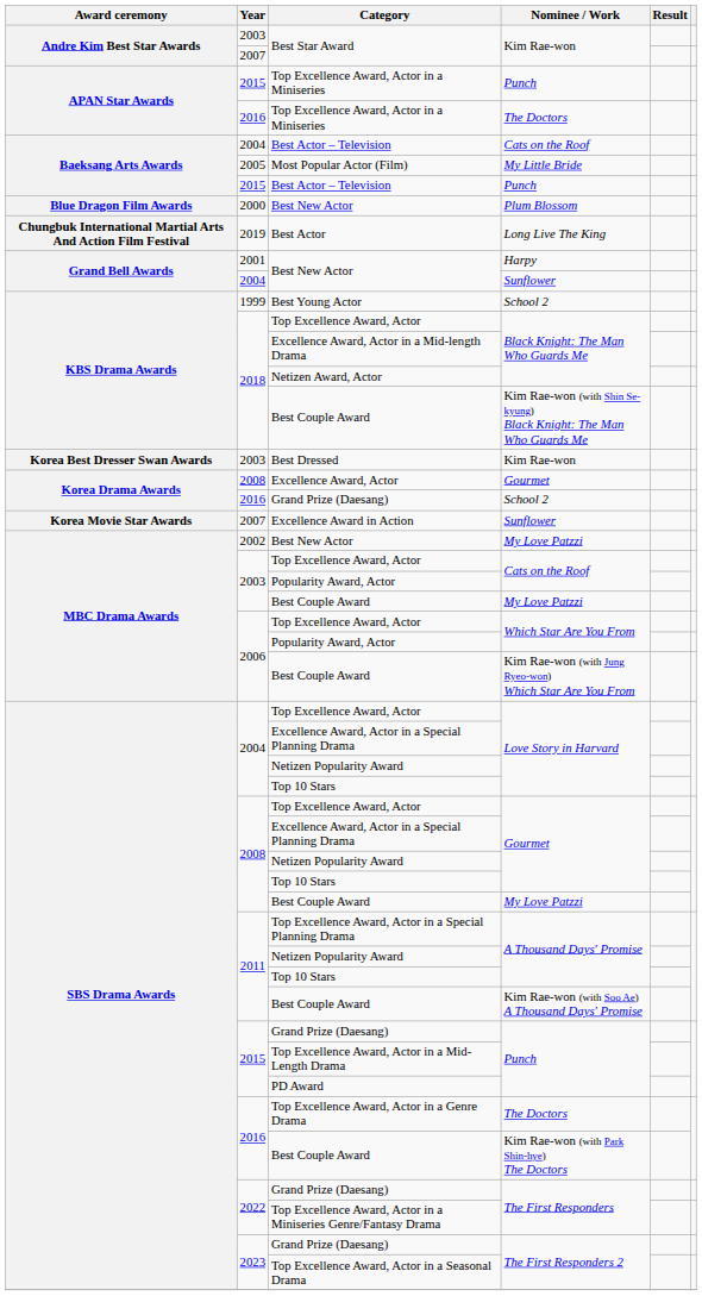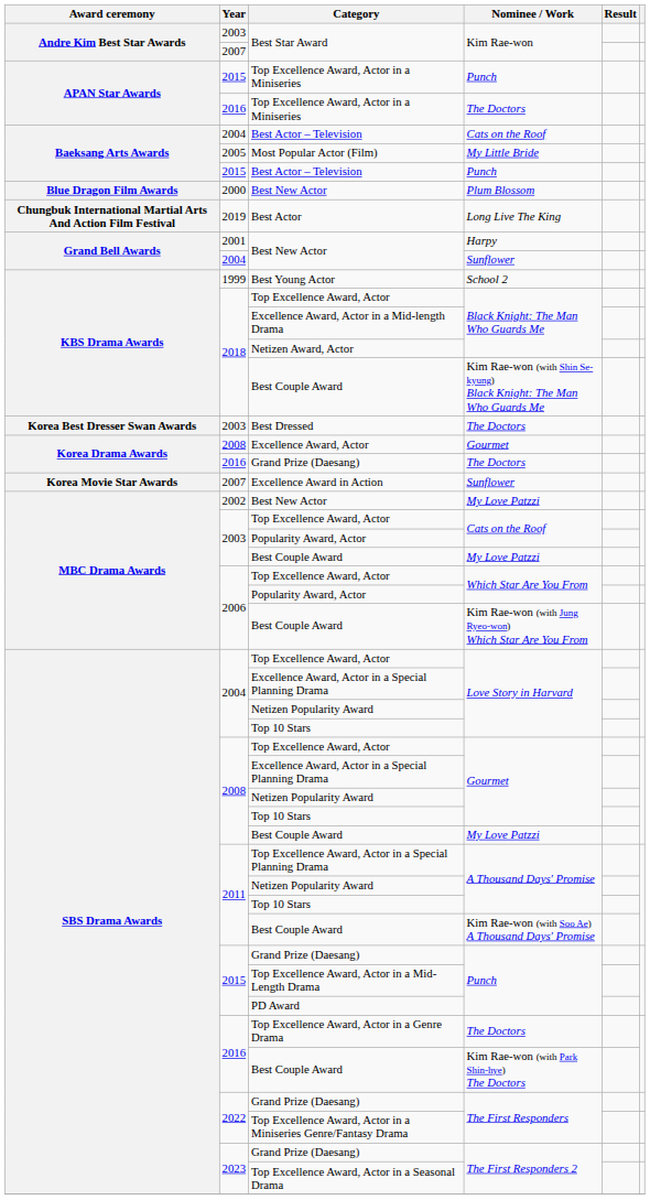 <table class="wikitable plainrowheaders sortable">
 <tr>
 <th scope="col">Award ceremony</th>
 <th scope="col">Year</th>
 <th scope="col">Category</th>
 <th scope="col">Nominee / Work</th>
 <th scope="col">Result</th>
 <th scope="col" class="unsortable"></th>
 </tr>
 <tr>
 <th scope="row" rowspan="2"><a href='#'>Andre Kim</a> Best Star Awards</th>
 <td style="text-align:center">2003</td>
 <td rowspan="2">Best Star Award</td>
 <td rowspan="2">Kim Rae-won</td>
 <td></td>
 <td></td>
 </tr>
 <tr>
 <td style="text-align:center">2007</td>
 <td></td>
 <td></td>
 </tr>
 <tr>
 <th scope="row"  rowspan="2"><a href='#'>APAN Star Awards</a></th>
 <td style="text-align:center"><a href='#'>2015</a></td>
 <td>Top Excellence Award, Actor in a Miniseries</td>
 <td><em><a href='#'>Punch</a></em></td>
 <td></td>
 <td></td>
 </tr>
 <tr>
 <td style="text-align:center"><a href='#'>2016</a></td>
 <td>Top Excellence Award, Actor in a Miniseries</td>
 <td><em><a href='#'>The Doctors</a></em></td>
 <td></td>
 <td></td>
 </tr>
 <tr>
 <th scope="row"  rowspan="3"><a href='#'>Baeksang Arts Awards</a></th>
 <td style="text-align:center">2004</td>
 <td><a href='#'>Best Actor – Television</a></td>
 <td><em><a href='#'>Cats on the Roof</a></em></td>
 <td></td>
 <td></td>
 </tr>
 <tr>
 <td style="text-align:center">2005</td>
 <td>Most Popular Actor (Film)</td>
 <td><em><a href='#'>My Little Bride</a></em></td>
 <td></td>
 <td></td>
 </tr>
 <tr>
 <td style="text-align:center"><a href='#'>2015</a></td>
 <td><a href='#'>Best Actor – Television</a></td>
 <td><em><a href='#'>Punch</a></em></td>
 <td></td>
 <td></td>
 </tr>
 <tr>
 <th scope="row"  rowspan="1"><a href='#'>Blue Dragon Film Awards</a></th>
 <td style="text-align:center">2000</td>
 <td><a href='#'>Best New Actor</a></td>
 <td><em><a href='#'>Plum Blossom</a></em></td>
 <td></td>
 <td></td>
 </tr>
 <tr>
 <th scope="row">Chungbuk International Martial Arts And Action Film Festival</th>
 <td style="text-align:center">2019</td>
 <td>Best Actor</td>
 <td><em>Long Live The King</em></td>
 <td></td>
 <td></td>
 </tr>
 <tr>
 <th scope="row"  rowspan="2"><a href='#'>Grand Bell Awards</a></th>
 <td style="text-align:center">2001</td>
 <td rowspan="2">Best New Actor</td>
 <td><em>Harpy</em></td>
 <td></td>
 <td></td>
 </tr>
 <tr>
 <td style="text-align:center"><a href='#'>2004</a></td>
 <td><em><a href='#'>Sunflower</a></em></td>
 <td></td>
 <td></td>
 </tr>
 <tr>
 <th scope="row"  rowspan="5"><a href='#'>KBS Drama Awards</a></th>
 <td style="text-align:center">1999</td>
 <td>Best Young Actor</td>
 <td><em>School 2</em></td>
 <td></td>
 <td></td>
 </tr>
 <tr>
 <td style="text-align:center" rowspan=4><a href='#'>2018</a></td>
 <td>Top Excellence Award, Actor</td>
 <td rowspan=3><em><a href='#'>Black Knight: The Man Who Guards Me</a></em></td>
 <td></td>
 <td></td>
 </tr>
 <tr>
 <td>Excellence Award, Actor in a Mid-length Drama</td>
 <td></td>
 <td></td>
 </tr>
 <tr>
 <td>Netizen Award, Actor</td>
 <td></td>
 <td></td>
 </tr>
 <tr>
 <td>Best Couple Award</td>
 <td>Kim Rae-won <small>(with <a href='#'>Shin Se-kyung</a>)</small><br><em><a href='#'>Black Knight: The Man Who Guards Me</a></em></td>
 <td></td>
 <td></td>
 </tr>
 <tr>
 <th scope="row">Korea Best Dresser Swan Awards</th>
 <td style="text-align:center">2003</td>
 <td>Best Dressed</td>
-<td>Kim Rae-won</td>
+<td><em><a href='#'>The Doctors</a></em></td>
 <td></td>
 <td></td>
 </tr>
 <tr>
 <th scope="row"  rowspan="2"><a href='#'>Korea Drama Awards</a></th>
 <td style="text-align:center"><a href='#'>2008</a></td>
 <td>Excellence Award, Actor</td>
 <td rowspan=1><em><a href='#'>Gourmet</a></em></td>
 <td></td>
 <td></td>
 </tr>
 <tr>
 <td style="text-align:center"><a href='#'>2016</a></td>
 <td>Grand Prize (Daesang)</td>
-<td><em>School 2</em></td>
+<td rowspan=1><em><a href='#'>The Doctors</a></em></td>
 <td></td>
 <td></td>
 </tr>
 <tr>
 <th scope="row">Korea Movie Star Awards</th>
 <td style="text-align:center">2007</td>
 <td>Excellence Award in Action</td>
 <td><em><a href='#'>Sunflower</a></em></td>
 <td></td>
 <td></td>
 </tr>
 <tr>
 <th scope="row"  rowspan="7"><a href='#'>MBC Drama Awards</a></th>
 <td style="text-align:center">2002</td>
 <td>Best New Actor</td>
 <td><em><a href='#'>My Love Patzzi</a></em></td>
 <td></td>
 <td></td>
 </tr>
 <tr>
 <td style="text-align:center" rowspan=3>2003</td>
 <td>Top Excellence Award, Actor</td>
 <td rowspan=2><em><a href='#'>Cats on the Roof</a></em></td>
 <td></td>
 <td rowspan=3></td>
 </tr>
 <tr>
 <td>Popularity Award, Actor</td>
 <td></td>
 </tr>
 <tr>
 <td>Best Couple Award</td>
 <td><em><a href='#'>My Love Patzzi</a></em></td>
 <td></td>
 </tr>
 <tr>
 <td style="text-align:center" rowspan=3>2006</td>
 <td>Top Excellence Award, Actor</td>
 <td rowspan=2><em><a href='#'>Which Star Are You From</a></em></td>
 <td></td>
 <td></td>
 </tr>
 <tr>
 <td>Popularity Award, Actor</td>
 <td></td>
 <td></td>
 </tr>
 <tr>
 <td>Best Couple Award</td>
 <td>Kim Rae-won <small>(with <a href='#'>Jung Ryeo-won</a>)</small><br><em><a href='#'>Which Star Are You From</a></em></td>
 <td></td>
 <td></td>
 </tr>
 <tr>
 <th scope="row" rowspan=22><a href='#'>SBS Drama Awards</a></th>
 <td style="text-align:center" rowspan="4">2004</td>
 <td>Top Excellence Award, Actor</td>
 <td rowspan=4><em><a href='#'>Love Story in Harvard</a></em></td>
 <td></td>
 <td rowspan=4></td>
 </tr>
 <tr>
 <td>Excellence Award, Actor in a Special Planning Drama</td>
 <td></td>
 </tr>
 <tr>
 <td>Netizen Popularity Award</td>
 <td></td>
 </tr>
 <tr>
 <td>Top 10 Stars</td>
 <td></td>
 </tr>
 <tr>
 <td style="text-align:center" rowspan=5><a href='#'>2008</a></td>
 <td>Top Excellence Award, Actor</td>
 <td rowspan=4><em><a href='#'>Gourmet</a></em></td>
 <td></td>
 <td rowspan=5></td>
 </tr>
 <tr>
 <td>Excellence Award, Actor in a Special Planning Drama</td>
 <td></td>
 </tr>
 <tr>
 <td>Netizen Popularity Award</td>
 <td></td>
 </tr>
 <tr>
 <td>Top 10 Stars</td>
 <td></td>
 </tr>
 <tr>
 <td>Best Couple Award</td>
 <td><em><a href='#'>My Love Patzzi</a></em></td>
 <td></td>
 </tr>
 <tr>
 <td style="text-align:center" rowspan=4><a href='#'>2011</a></td>
 <td>Top Excellence Award, Actor in a Special Planning Drama</td>
 <td rowspan=3><em><a href='#'>A Thousand Days' Promise</a></em></td>
 <td></td>
 <td rowspan=4></td>
 </tr>
 <tr>
 <td>Netizen Popularity Award</td>
 <td></td>
 </tr>
 <tr>
 <td>Top 10 Stars</td>
 <td></td>
 </tr>
 <tr>
 <td>Best Couple Award</td>
 <td>Kim Rae-won <small>(with <a href='#'>Soo Ae</a>)</small><br><em><a href='#'>A Thousand Days' Promise</a></em></td>
 <td></td>
 </tr>
 <tr>
 <td style="text-align:center" rowspan=3><a href='#'>2015</a></td>
 <td>Grand Prize (Daesang)</td>
 <td rowspan=3><em><a href='#'>Punch</a></em></td>
 <td></td>
 <td rowspan=3></td>
 </tr>
 <tr>
 <td>Top Excellence Award, Actor in a Mid-Length Drama</td>
 <td></td>
 </tr>
 <tr>
 <td>PD Award</td>
 <td></td>
 </tr>
 <tr>
 <td rowspan=2 style="text-align:center"><a href='#'>2016</a></td>
 <td>Top Excellence Award, Actor in a Genre Drama</td>
 <td><em><a href='#'>The Doctors</a></em></td>
 <td></td>
 <td rowspan=2></td>
 </tr>
 <tr>
 <td>Best Couple Award</td>
 <td>Kim Rae-won <small>(with <a href='#'>Park Shin-hye</a>)</small><br><em><a href='#'>The Doctors</a></em></td>
 <td></td>
 </tr>
 <tr>
 <td style="text-align:center" rowspan="2"><a href='#'>2022</a></td>
 <td>Grand Prize (Daesang)</td>
 <td rowspan="2"><em><a href='#'>The First Responders</a></em></td>
 <td></td>
 <td></td>
 </tr>
 <tr>
 <td>Top Excellence Award, Actor in a Miniseries Genre/Fantasy Drama</td>
 <td></td>
 <td></td>
 </tr>
 <tr>
 <td style="text-align:center" rowspan="2"><a href='#'>2023</a></td>
 <td>Grand Prize (Daesang)</td>
 <td rowspan="2"><em><a href='#'>The First Responders 2</a></em></td>
 <td></td>
 <td></td>
 </tr>
 <tr>
 <td>Top Excellence Award, Actor in a Seasonal Drama</td>
 <td></td>
 <td></td>
 </tr>
 <tr>
 </tr>
 </table>
